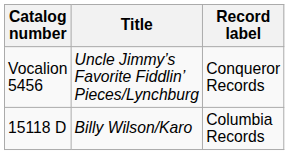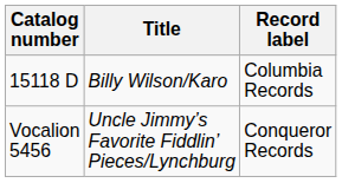 <table class="wikitable">
 <tr ---- bgcolor="#dddddd">
 <th width="30">Catalog number</th>
 <th width="60">Title</th>
 <th width="40">Record label</th>
 </tr>
 <tr --->
+<td>15118 D</td>
+<td><em>Billy Wilson/Karo</em></td>
+<td>Columbia Records</td>
+</tr>
+<tr --->
 <td>Vocalion 5456</td>
 <td><em>Uncle Jimmy’s Favorite Fiddlin’ Pieces/Lynchburg</em></td>
 <td>Conqueror Records</td>
 </tr>
-<tr --->
-<td>15118 D</td>
-<td><em>Billy Wilson/Karo</em></td>
-<td>Columbia Records</td>
-</tr>
 </table>
